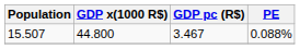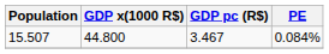 <table class="wikitable" border="1">
 <tr>
 <th>Population</th>
 <th><a href='#'>GDP</a> x(1000 R$)</th>
 <th><a href='#'>GDP pc</a> (R$)</th>
 <th><a href='#'>PE</a></th>
 </tr>
 <tr>
 <td>15.507</td>
 <td>44.800</td>
 <td>3.467</td>
-<td>0.088%</td>
+<td>0.084%</td>
 </tr>
 <tr>
 </tr>
 </table>
